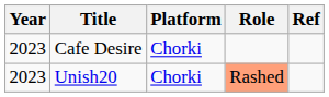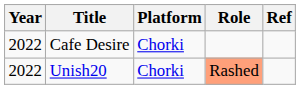 <table class="wikitable">
 <tr>
 <th>Year</th>
 <th>Title</th>
 <th>Platform</th>
 <th>Role</th>
 <th>Ref</th>
 </tr>
 <tr>
-<td>2023</td>
+<td>2022</td>
 <td>Cafe Desire</td>
 <td><a href='#'>Chorki</a></td>
 <td></td>
 <td></td>
 </tr>
 <tr>
-<td>2023</td>
+<td>2022</td>
 <td><a href='#'>Unish20</a></td>
 <td><a href='#'>Chorki</a></td>
 <td style="background: lightsalmon;">Rashed</td>
 <td></td>
 </tr>
 </table>
